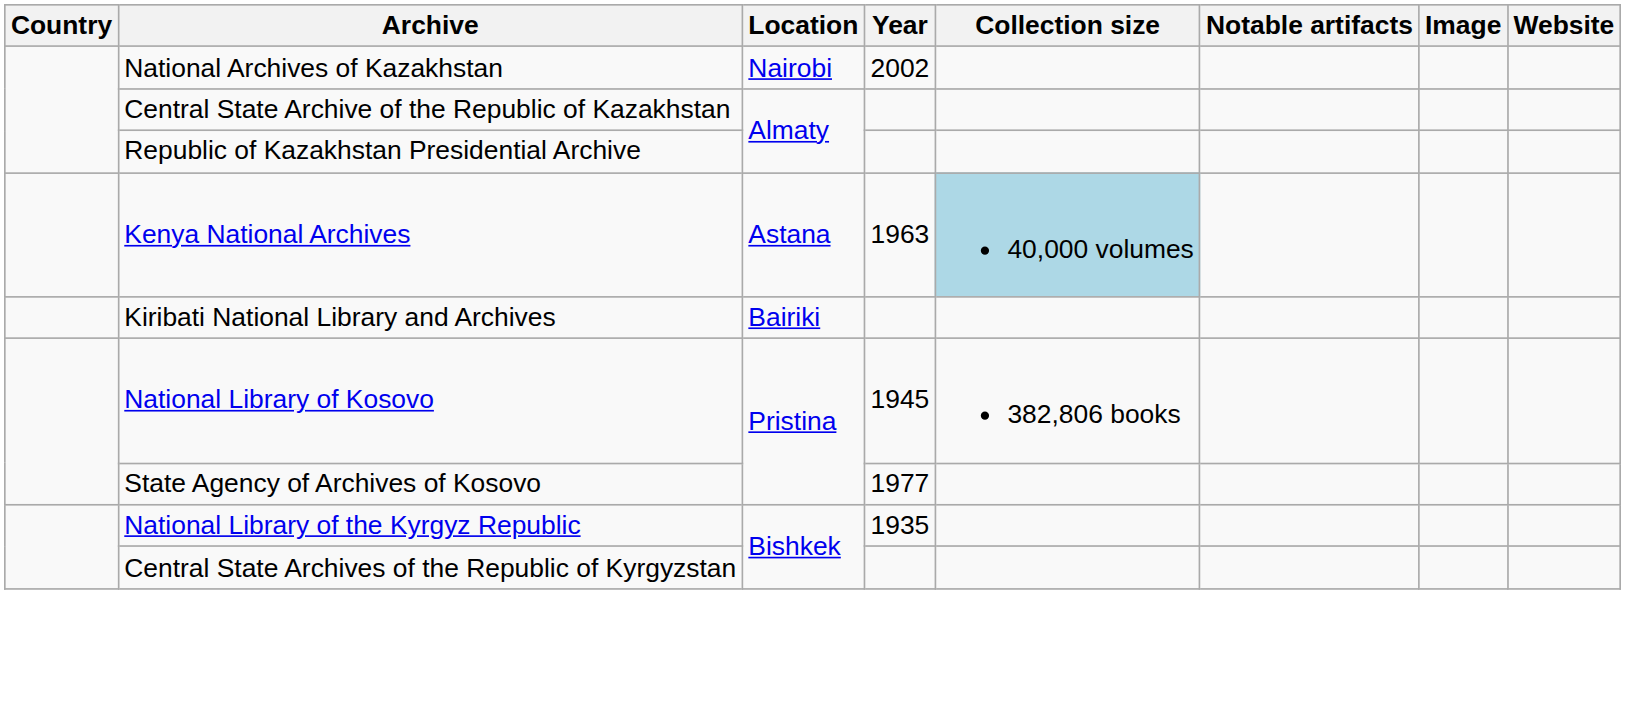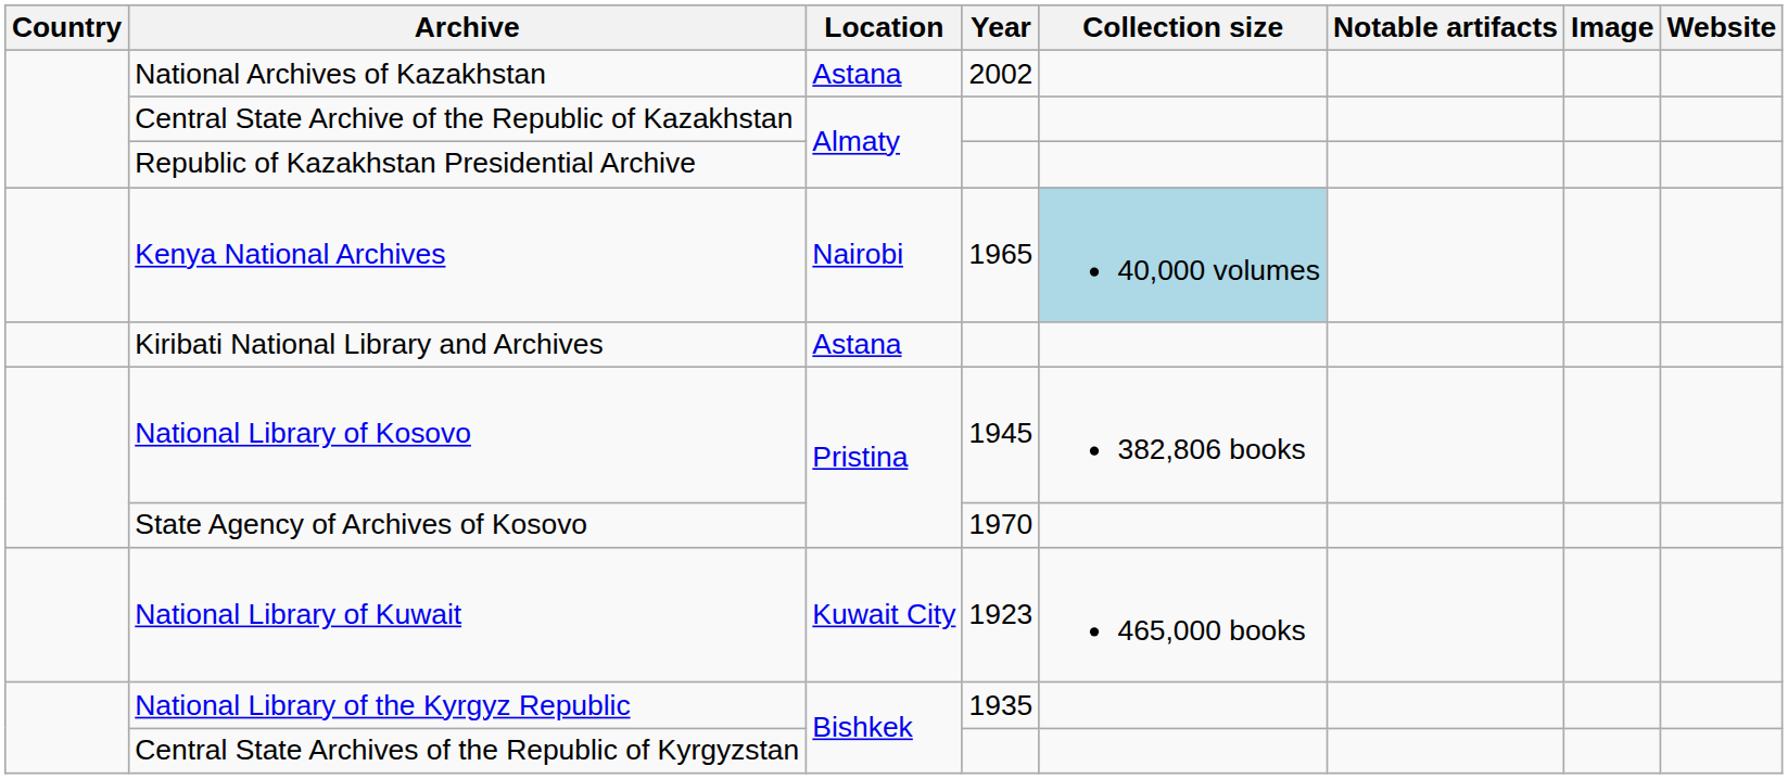 <table class="wikitable">
 <tr>
 <th>Country</th>
 <th>Archive</th>
 <th>Location</th>
 <th>Year</th>
 <th>Collection size</th>
 <th>Notable artifacts</th>
 <th>Image</th>
 <th>Website</th>
 </tr>
 <tr>
 <td rowspan="3"></td>
 <td>National Archives of Kazakhstan</td>
-<td><a href='#'>Nairobi</a></td>
+<td><a href='#'>Astana</a></td>
 <td>2002</td>
 <td></td>
 <td></td>
 <td></td>
 <td></td>
 </tr>
 <tr>
 <td>Central State Archive of the Republic of Kazakhstan</td>
 <td rowspan="2"><a href='#'>Almaty</a></td>
 <td></td>
 <td></td>
 <td></td>
 <td></td>
 <td></td>
 </tr>
 <tr>
 <td>Republic of Kazakhstan Presidential Archive</td>
 <td></td>
 <td></td>
 <td></td>
 <td></td>
 <td></td>
 </tr>
 <tr>
 <td></td>
 <td><a href='#'>Kenya National Archives</a></td>
-<td><a href='#'>Astana</a></td>
-<td>1963</td>
+<td><a href='#'>Nairobi</a></td>
+<td>1965</td>
 <td style="background: lightblue;"><br><ul><li>40,000 volumes</li></ul></td>
 <td></td>
 <td></td>
 <td></td>
 </tr>
 <tr>
 <td></td>
 <td>Kiribati National Library and Archives</td>
-<td><a href='#'>Bairiki</a></td>
+<td><a href='#'>Astana</a></td>
 <td></td>
 <td></td>
 <td></td>
 <td></td>
 <td></td>
 </tr>
 <tr>
 <td rowspan="2"></td>
 <td><a href='#'>National Library of Kosovo</a></td>
 <td rowspan="2"><a href='#'>Pristina</a></td>
 <td>1945</td>
 <td><br><ul><li>382,806 books</li></ul></td>
 <td></td>
 <td></td>
 <td></td>
 </tr>
 <tr>
 <td State Agency of Archives of Kosovo.>State Agency of Archives of Kosovo</td>
-<td>1977</td>
+<td>1970</td>
 <td></td>
+<td></td>
+<td></td>
+<td></td>
+</tr>
+<tr>
+<td></td>
+<td><a href='#'>National Library of Kuwait</a></td>
+<td><a href='#'>Kuwait City</a></td>
+<td>1923</td>
+<td><br><ul><li>465,000 books</li></ul></td>
 <td></td>
 <td></td>
 <td></td>
 </tr>
 <tr>
 <td rowspan="2"></td>
 <td><a href='#'>National Library of the Kyrgyz Republic</a></td>
 <td rowspan="2"><a href='#'>Bishkek</a></td>
 <td>1935</td>
 <td></td>
 <td></td>
 <td></td>
 <td></td>
 </tr>
 <tr>
 <td>Central State Archives of the Republic of Kyrgyzstan</td>
 <td></td>
 <td></td>
 <td></td>
 <td></td>
 <td></td>
 </tr>
 </table>
